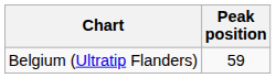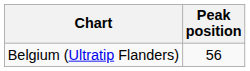 <table class="wikitable sortable plainrowheaders" style="text-align:center">
 <tr>
 <th scope="col">Chart</th>
 <th scope="col">Peak<br>position</th>
 </tr>
 <tr>
 <td>Belgium (<a href='#'>Ultratip</a> Flanders)</td>
-<td>59</td>
+<td>56</td>
 </tr>
 </table>
